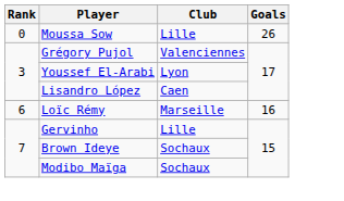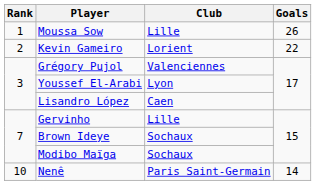 <table class="wikitable">
 <tr>
 <th>Rank</th>
 <th>Player</th>
 <th>Club</th>
 <th>Goals</th>
 </tr>
 <tr>
-<td align="center">0</td>
+<td align="center">1</td>
 <td> <a href='#'>Moussa Sow</a></td>
 <td><a href='#'>Lille</a></td>
 <td align="center">26</td>
+</tr>
+<tr>
+<td align="center">2</td>
+<td> <a href='#'>Kevin Gameiro</a></td>
+<td><a href='#'>Lorient</a></td>
+<td align="center">22</td>
 </tr>
 <tr>
 <td align="center" rowspan="3">3</td>
 <td> <a href='#'>Grégory Pujol</a></td>
 <td><a href='#'>Valenciennes</a></td>
 <td align="center" rowspan="3">17</td>
 </tr>
 <tr>
 <td> <a href='#'>Youssef El-Arabi</a></td>
 <td><a href='#'>Lyon</a></td>
 </tr>
 <tr>
 <td> <a href='#'>Lisandro López</a></td>
 <td><a href='#'>Caen</a></td>
 </tr>
 <tr>
-<td align="center">6</td>
-<td> <a href='#'>Loïc Rémy</a></td>
-<td><a href='#'>Marseille</a></td>
-<td align="center">16</td>
-</tr>
-<tr>
 <td align="center" rowspan="3">7</td>
 <td> <a href='#'>Gervinho</a></td>
 <td><a href='#'>Lille</a></td>
 <td align="center" rowspan="3">15</td>
 </tr>
 <tr>
 <td> <a href='#'>Brown Ideye</a></td>
 <td><a href='#'>Sochaux</a></td>
 </tr>
 <tr>
 <td> <a href='#'>Modibo Maïga</a></td>
 <td><a href='#'>Sochaux</a></td>
 </tr>
+<tr>
+<td align="center">10</td>
+<td> <a href='#'>Nenê</a></td>
+<td><a href='#'>Paris Saint-Germain</a></td>
+<td align="center">14</td>
+</tr>
 </table>
